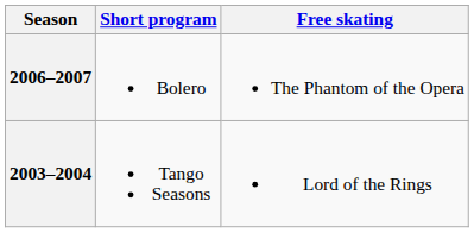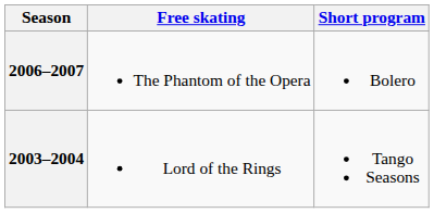 <table class=wikitable style=text-align:center>
 <tr>
 <th>Season</th>
+<th><a href='#'>Free skating</a></th>
 <th><a href='#'>Short program</a></th>
-<th><a href='#'>Free skating</a></th>
 </tr>
 <tr>
 <th>2006–2007 <br> </th>
+<td><br><ul><li>The Phantom of the Opera <br></li></ul></td>
 <td><br><ul><li>Bolero <br></li></ul></td>
-<td><br><ul><li>The Phantom of the Opera <br></li></ul></td>
 </tr>
 <tr>
 <th>2003–2004 <br> </th>
+<td><br><ul><li>Lord of the Rings <br></li></ul></td>
 <td><br><ul><li>Tango <br></li><li>Seasons <br></li></ul></td>
-<td><br><ul><li>Lord of the Rings <br></li></ul></td>
 </tr>
 </table>
